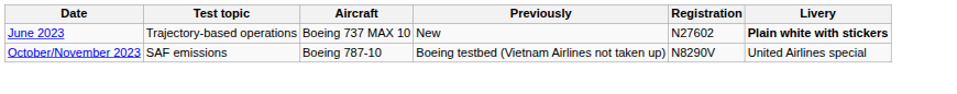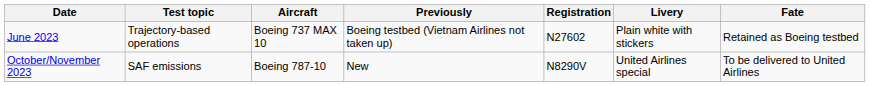 <table class="wikitable">
 <tr>
 <th>Date</th>
 <th>Test topic</th>
 <th>Aircraft</th>
 <th>Previously</th>
 <th>Registration</th>
 <th>Livery</th>
+<th>Fate</th>
 </tr>
 <tr>
 <td><a href='#'>June 2023</a></td>
 <td>Trajectory-based operations</td>
 <td>Boeing 737 MAX 10</td>
-<td>New</td>
+<td>Boeing testbed (Vietnam Airlines  not taken up)</td>
 <td>N27602</td>
-<td><strong>Plain white with stickers</strong></td>
+<td>Plain white with stickers</td>
+<td>Retained as Boeing testbed</td>
 </tr>
 <tr>
 <td><a href='#'>October/November 2023</a></td>
 <td>SAF emissions</td>
 <td>Boeing 787-10</td>
-<td>Boeing testbed (Vietnam Airlines  not taken up)</td>
+<td>New</td>
 <td>N8290V</td>
 <td>United Airlines special</td>
+<td>To be delivered to United Airlines</td>
 </tr>
 </table>
